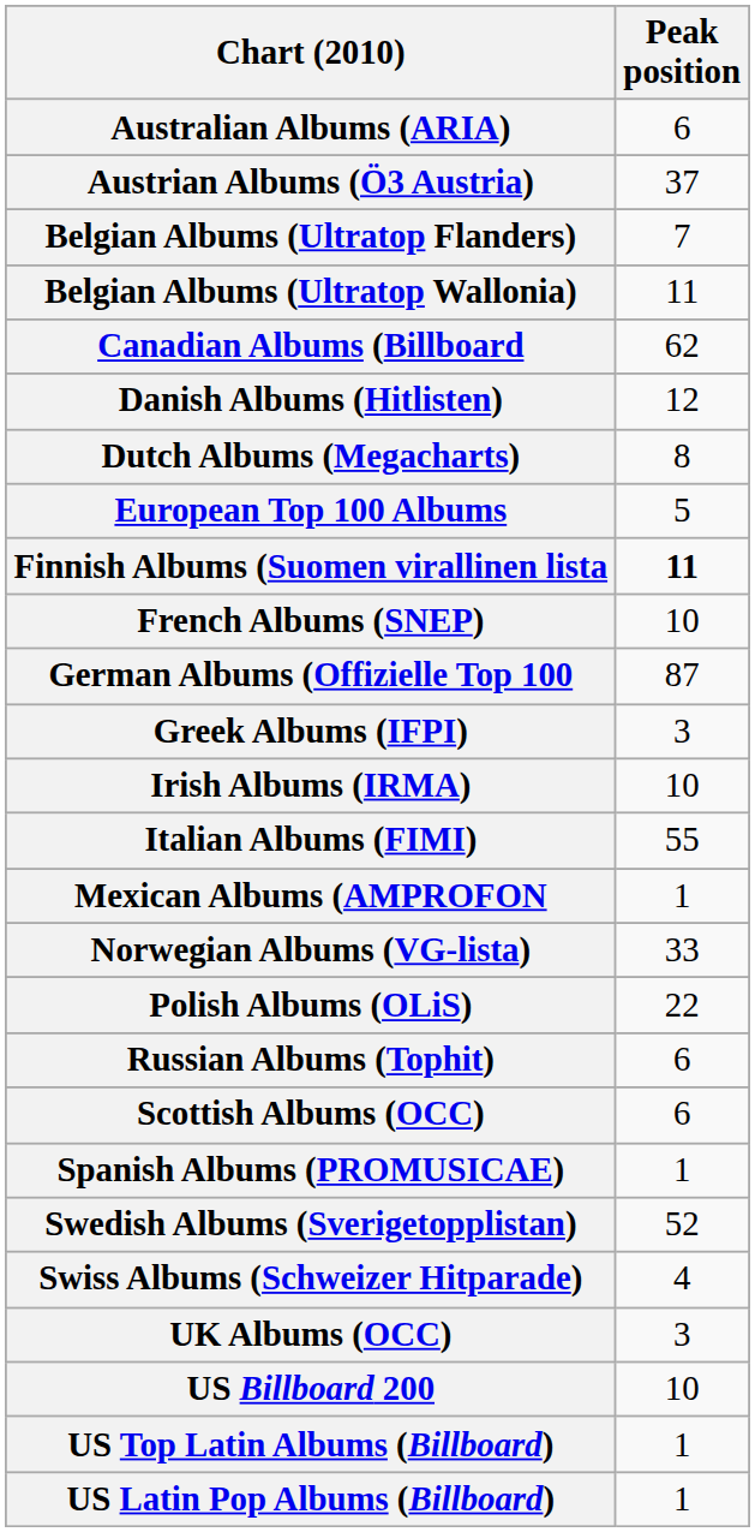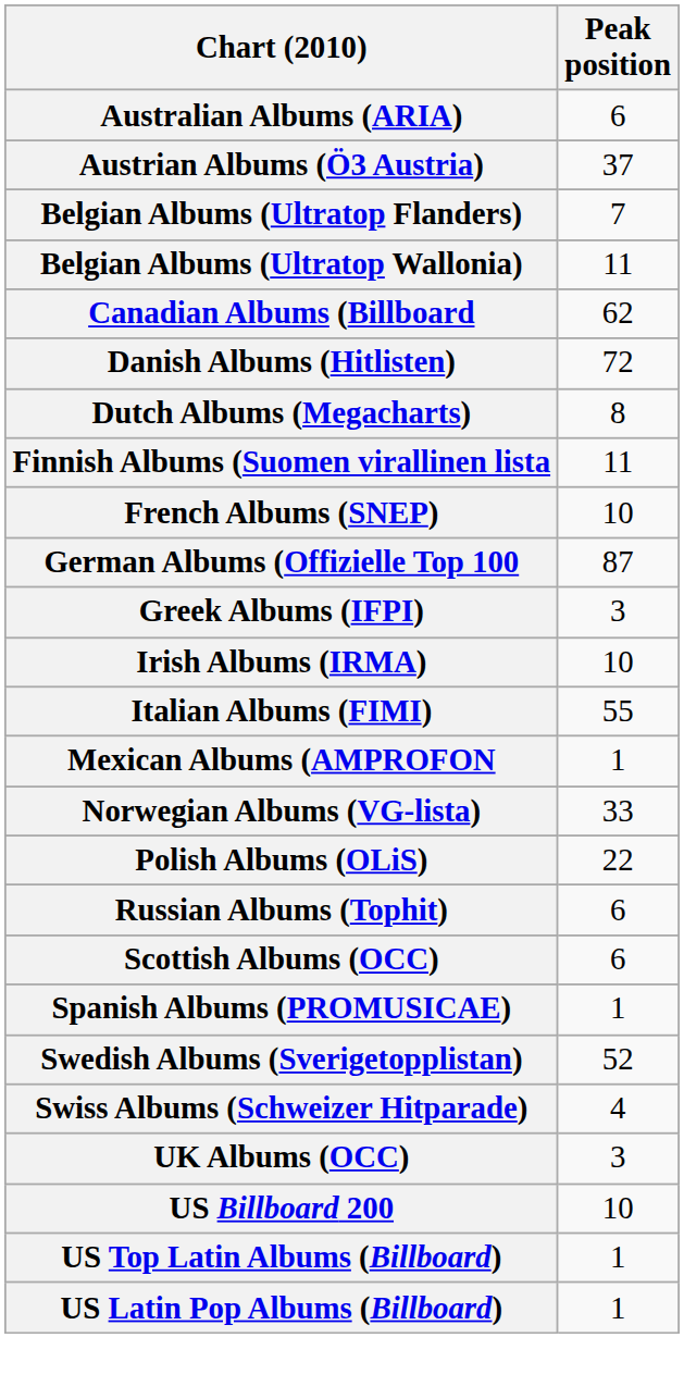 <table class="wikitable sortable plainrowheaders" style="text-align: center;">
 <tr>
 <th align="left">Chart (2010)</th>
 <th align="left">Peak<br>position</th>
 </tr>
 <tr>
 <th scope="row">Australian Albums (<a href='#'>ARIA</a>)</th>
 <td style="text-align:center;">6</td>
 </tr>
 <tr>
 <th scope="row">Austrian Albums (<a href='#'>Ö3 Austria</a>)</th>
 <td style="text-align:center;">37</td>
 </tr>
 <tr>
 <th scope="row">Belgian Albums (<a href='#'>Ultratop</a> Flanders)</th>
 <td style="text-align:center;">7</td>
 </tr>
 <tr>
 <th scope="row">Belgian Albums (<a href='#'>Ultratop</a> Wallonia)</th>
 <td style="text-align:center;">11</td>
 </tr>
 <tr>
 <th scope="row"><a href='#'>Canadian Albums</a> (<a href='#'>Billboard</a></th>
 <td style="text-align:center;">62</td>
 </tr>
 <tr>
 <th scope="row">Danish Albums (<a href='#'>Hitlisten</a>)</th>
-<td style="text-align:center;">12</td>
+<td style="text-align:center;">72</td>
 </tr>
 <tr>
 <th scope="row">Dutch Albums (<a href='#'>Megacharts</a>)</th>
 <td style="text-align:center;">8</td>
 </tr>
 <tr>
-<th scope="row"><a href='#'>European Top 100 Albums</a></th>
-<td style="text-align:center;">5</td>
-</tr>
-<tr>
 <th scope="row">Finnish Albums (<a href='#'>Suomen virallinen lista</a></th>
-<td style="text-align:center;"><strong>11</strong></td>
+<td style="text-align:center;">11</td>
 </tr>
 <tr>
 <th scope="row">French Albums (<a href='#'>SNEP</a>)</th>
 <td style="text-align:center;">10</td>
 </tr>
 <tr>
 <th scope="row">German Albums (<a href='#'>Offizielle Top 100</a></th>
 <td style="text-align:center;">87</td>
 </tr>
 <tr>
 <th scope="row">Greek Albums (<a href='#'>IFPI</a>)</th>
 <td style="text-align:center;">3</td>
 </tr>
 <tr>
 <th scope="row">Irish Albums (<a href='#'>IRMA</a>)</th>
 <td style="text-align:center;">10</td>
 </tr>
 <tr>
 <th scope="row">Italian Albums (<a href='#'>FIMI</a>)</th>
 <td style="text-align:center;">55</td>
 </tr>
 <tr>
 <th scope="row">Mexican Albums (<a href='#'>AMPROFON</a></th>
 <td style="text-align:center;">1</td>
 </tr>
 <tr>
 <th scope="row">Norwegian Albums (<a href='#'>VG-lista</a>)</th>
 <td style="text-align:center;">33</td>
 </tr>
 <tr>
 <th scope="row">Polish Albums (<a href='#'>OLiS</a>)</th>
 <td style="text-align:center;">22</td>
 </tr>
 <tr>
 <th scope="row">Russian Albums (<a href='#'>Tophit</a>)</th>
 <td style="text-align:center;">6</td>
 </tr>
 <tr>
 <th scope="row">Scottish Albums (<a href='#'>OCC</a>)</th>
 <td style="text-align:center;">6</td>
 </tr>
 <tr>
 <th scope="row">Spanish Albums (<a href='#'>PROMUSICAE</a>)</th>
 <td style="text-align:center;">1</td>
 </tr>
 <tr>
 <th scope="row">Swedish Albums  (<a href='#'>Sverigetopplistan</a>)</th>
 <td style="text-align:center;">52</td>
 </tr>
 <tr>
 <th scope="row">Swiss Albums (<a href='#'>Schweizer Hitparade</a>)</th>
 <td style="text-align:center;">4</td>
 </tr>
 <tr>
 <th scope="row">UK Albums (<a href='#'>OCC</a>)</th>
 <td style="text-align:center;">3</td>
 </tr>
 <tr>
 <th scope="row">US <a href='#'><em>Billboard</em> 200</a></th>
 <td style="text-align:center;">10</td>
 </tr>
 <tr>
 <th scope="row">US <a href='#'>Top Latin Albums</a> (<em><a href='#'>Billboard</a></em>)</th>
 <td style="text-align:center;">1</td>
 </tr>
 <tr>
 <th scope="row">US <a href='#'>Latin Pop Albums</a> (<em><a href='#'>Billboard</a></em>)</th>
 <td style="text-align:center;">1</td>
 </tr>
 </table>
